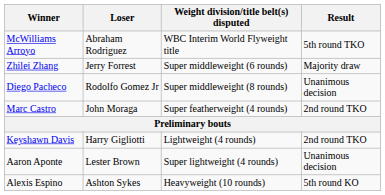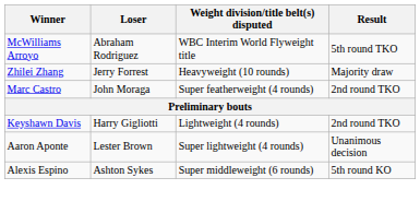 <table class=wikitable>
 <tr>
 <th>Winner</th>
 <th>Loser</th>
 <th>Weight division/title belt(s) disputed</th>
 <th>Result</th>
 </tr>
 <tr>
 <td> <a href='#'>McWilliams Arroyo</a></td>
 <td> Abraham Rodriguez</td>
 <td>WBC Interim World Flyweight title</td>
 <td>5th round TKO</td>
 </tr>
 <tr>
 <td> <a href='#'>Zhilei Zhang</a></td>
 <td> Jerry Forrest</td>
-<td>Super middleweight (6 rounds)</td>
+<td>Heavyweight (10 rounds)</td>
 <td>Majority draw</td>
-</tr>
-<tr>
-<td> <a href='#'>Diego Pacheco</a></td>
-<td> Rodolfo Gomez Jr</td>
-<td>Super middleweight (8 rounds)</td>
-<td>Unanimous decision</td>
 </tr>
 <tr>
 <td> <a href='#'>Marc Castro</a></td>
 <td> John Moraga</td>
 <td>Super featherweight (4 rounds)</td>
 <td>2nd round TKO</td>
 </tr>
 <tr>
 <th colspan=4>Preliminary bouts</th>
 </tr>
 <tr>
 <td> <a href='#'>Keyshawn Davis</a></td>
 <td> Harry Gigliotti</td>
 <td>Lightweight (4 rounds)</td>
 <td>2nd round TKO</td>
 </tr>
 <tr>
 <td> Aaron Aponte</td>
 <td> Lester Brown</td>
 <td>Super lightweight (4 rounds)</td>
 <td>Unanimous decision</td>
 </tr>
 <tr>
 <td> Alexis Espino</td>
 <td> Ashton Sykes</td>
-<td>Heavyweight (10 rounds)</td>
+<td>Super middleweight (6 rounds)</td>
 <td>5th round KO</td>
 </tr>
 </table>
